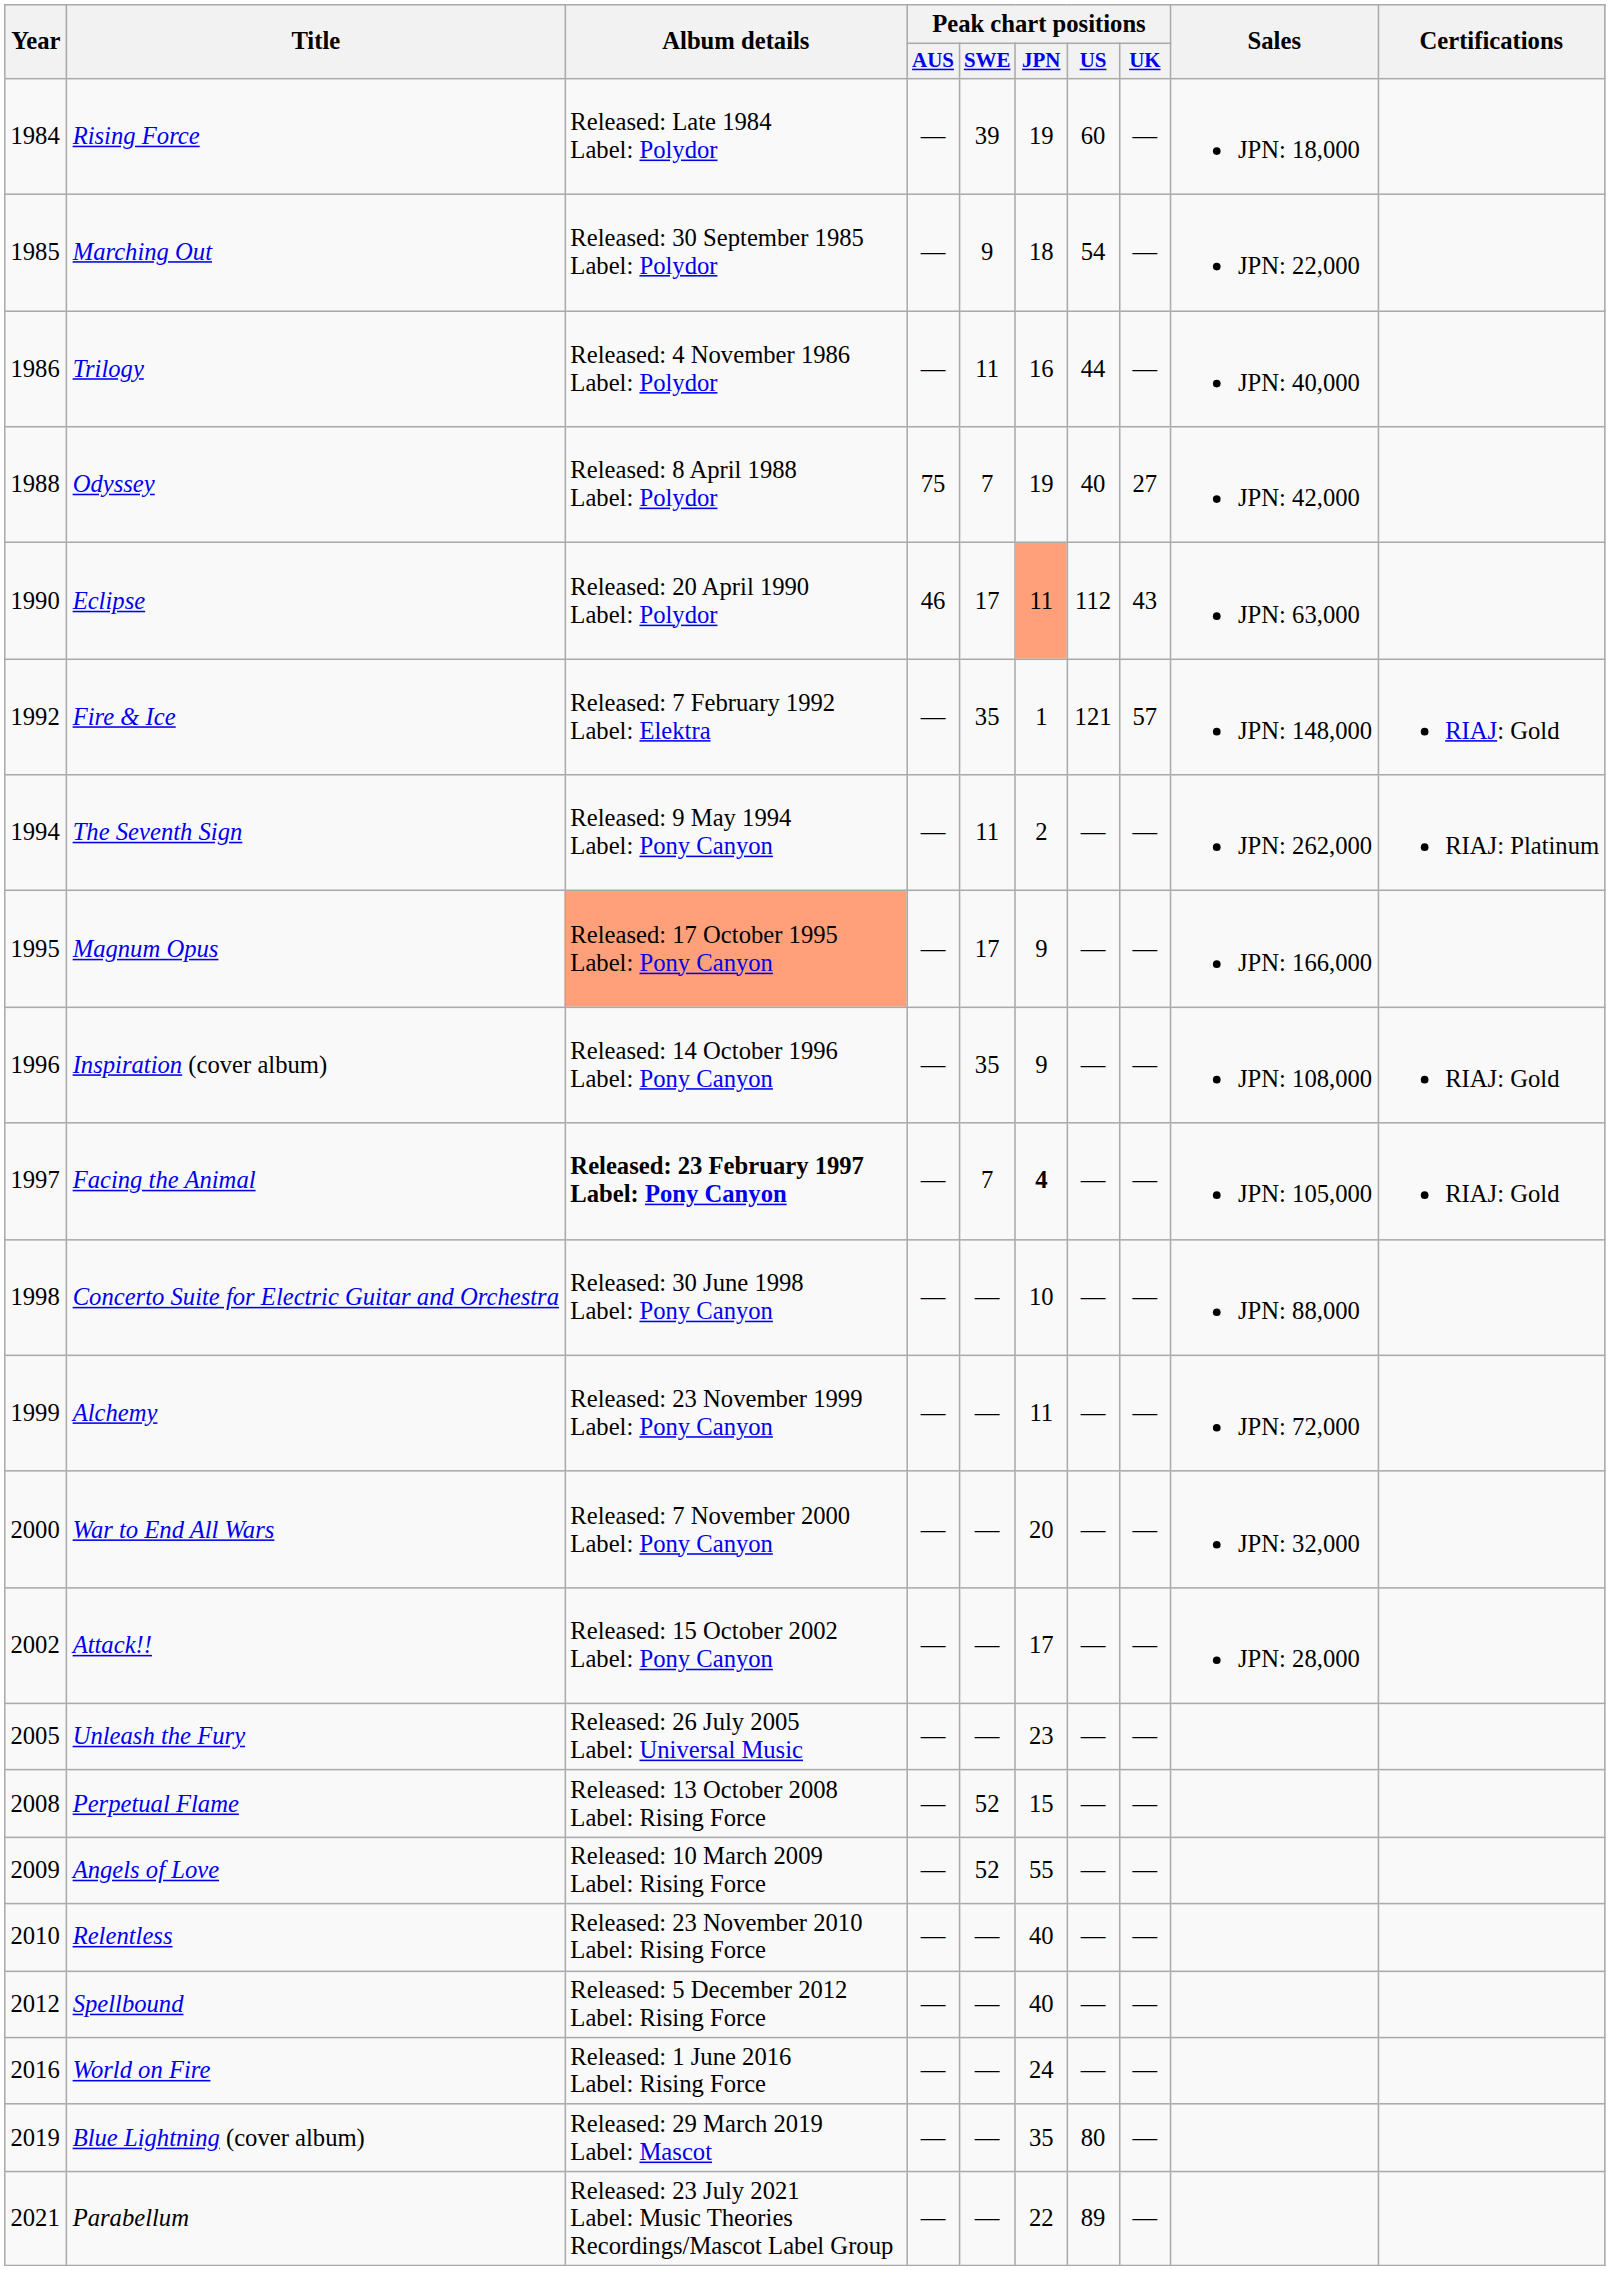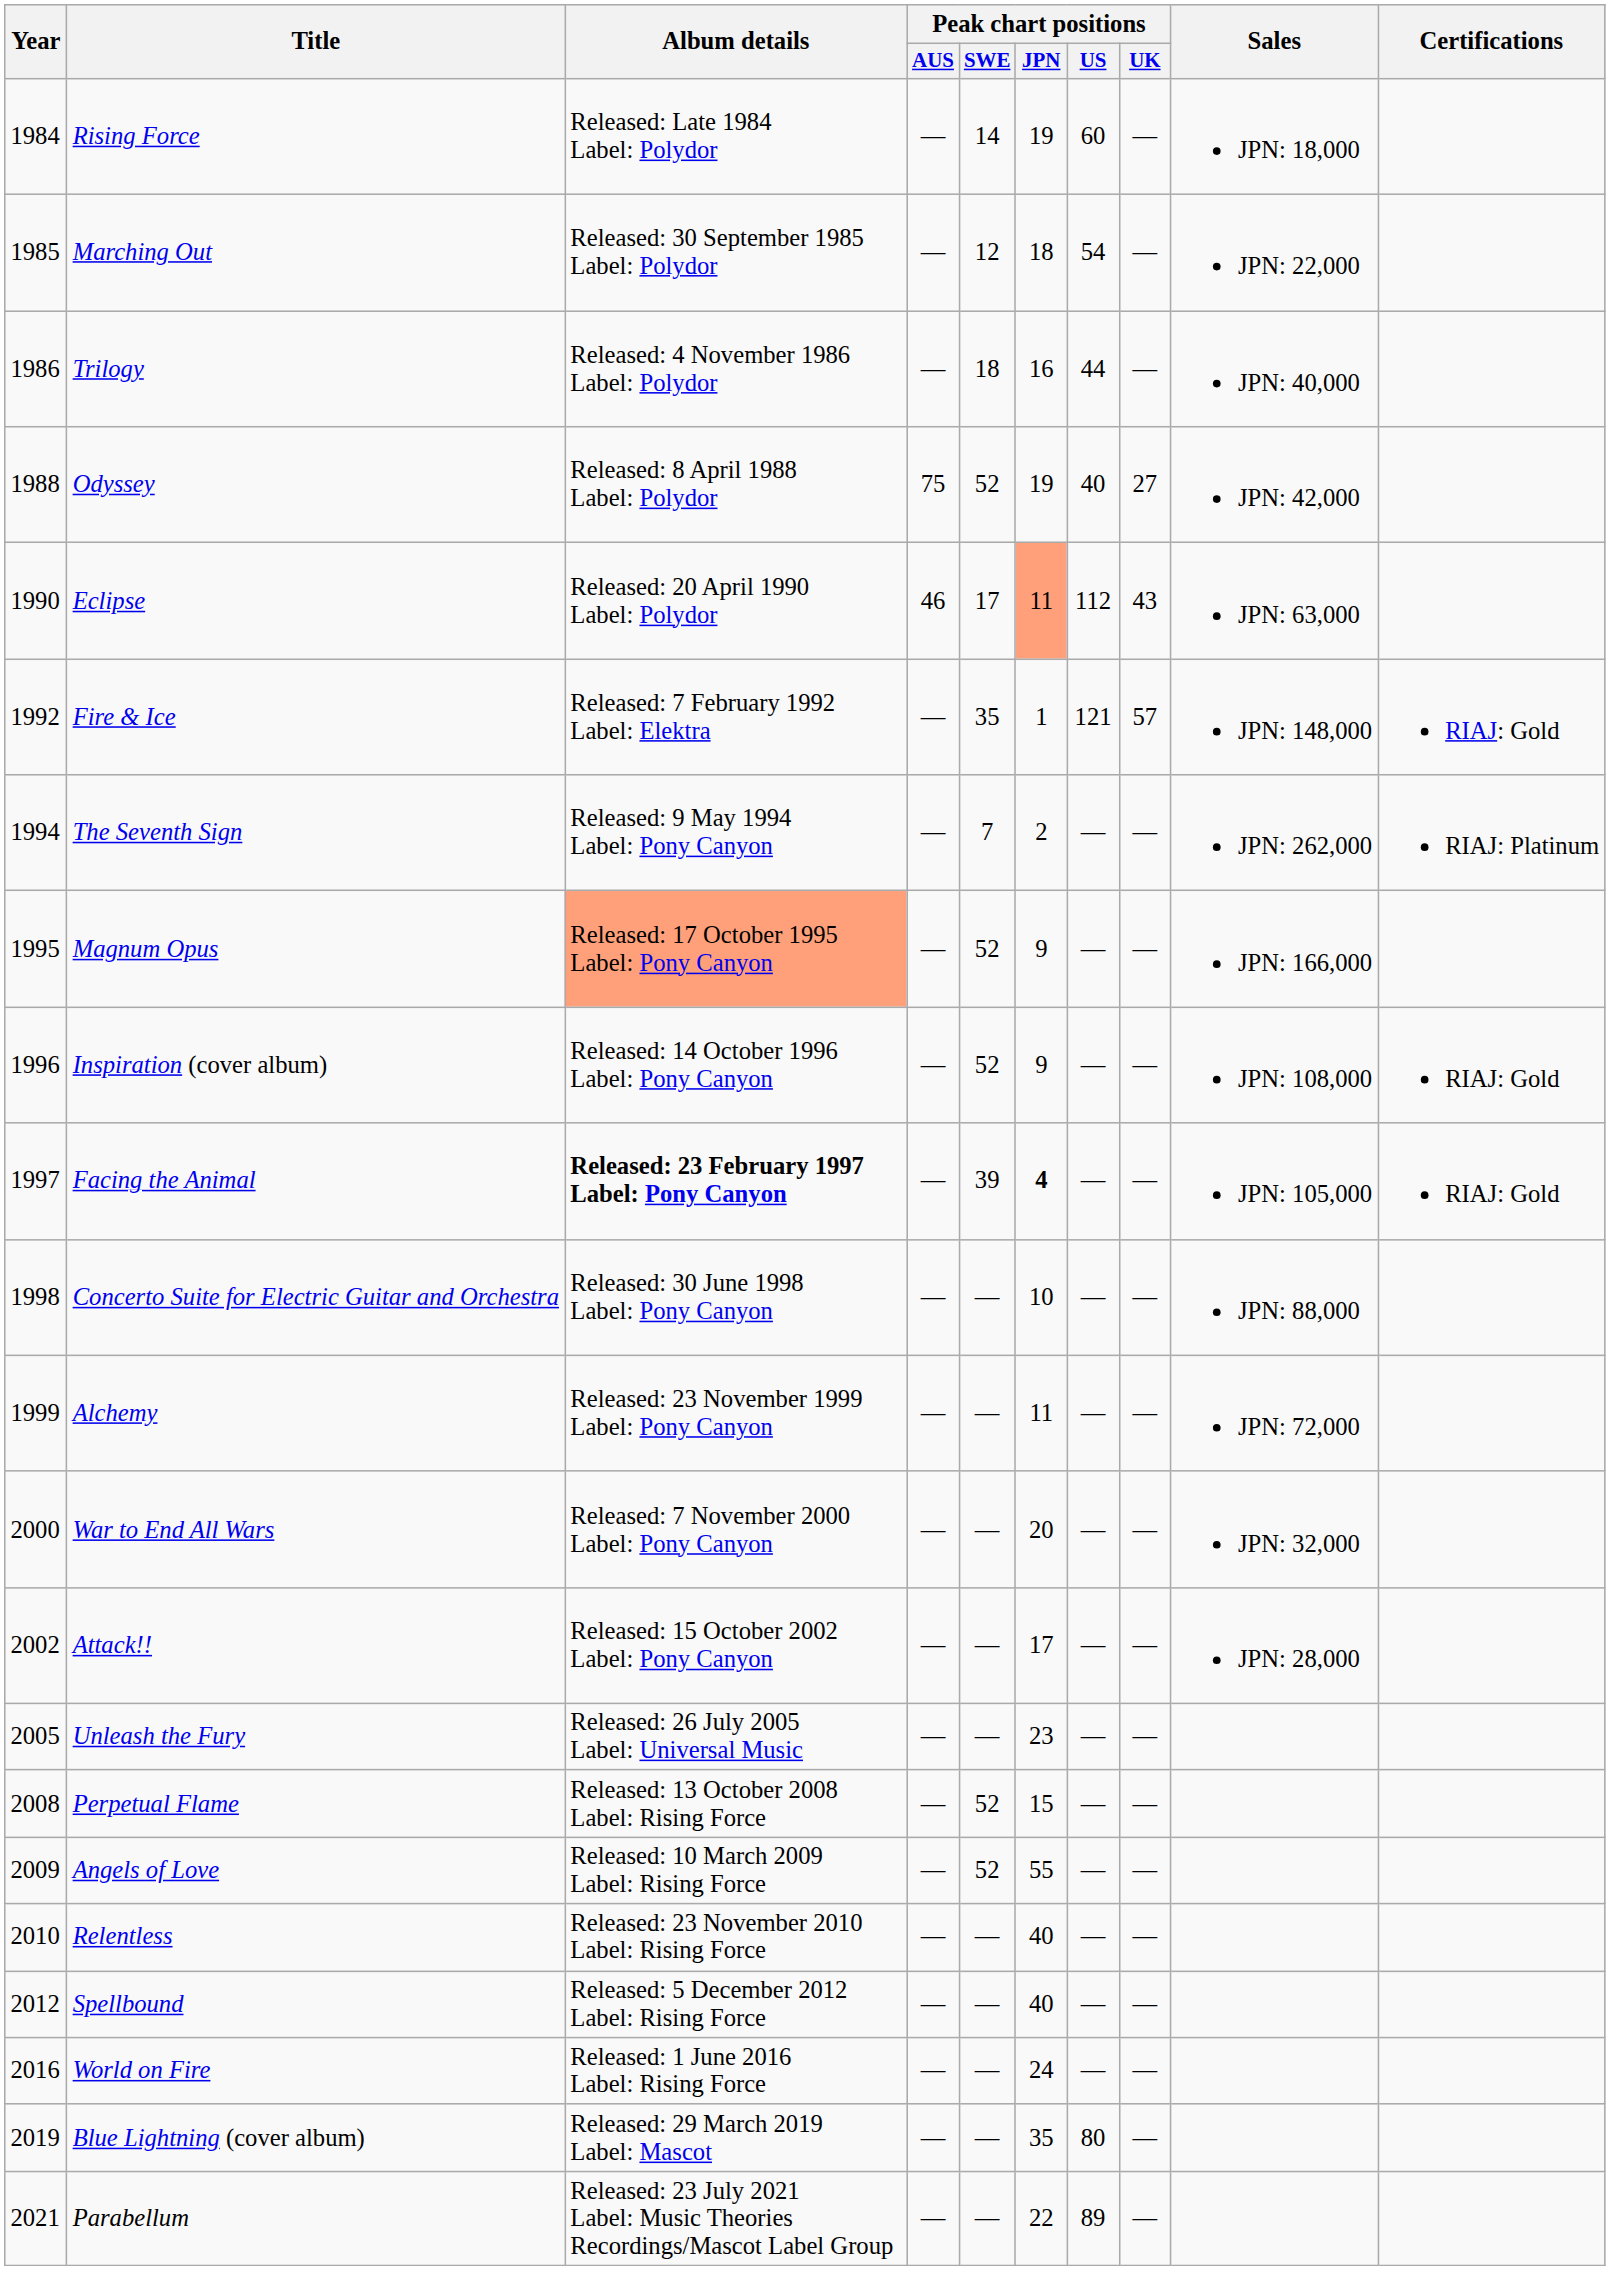 <table class="wikitable">
 <tr>
 <th rowspan="2" style="width:33px;">Year</th>
 <th rowspan="2">Title</th>
 <th rowspan="2" style="width:215px;">Album details</th>
 <th colspan="5">Peak chart positions</th>
 <th rowspan="2">Sales</th>
 <th rowspan="2">Certifications</th>
 </tr>
 <tr>
 <th style="width:2em;font-size:85%"><a href='#'>AUS</a><br></th>
 <th style="width:2em;font-size:85%"><a href='#'>SWE</a></th>
 <th style="width:2em;font-size:85%"><a href='#'>JPN</a><br></th>
 <th style="width:2em;font-size:85%"><a href='#'>US</a><br></th>
 <th style="width:2em;font-size:85%"><a href='#'>UK</a></th>
 </tr>
 <tr>
 <td>1984</td>
 <td><em><a href='#'>Rising Force</a></em></td>
 <td>Released: Late 1984<br>Label: <a href='#'>Polydor</a></td>
 <td style="text-align:center;">—</td>
-<td style="text-align:center;">39</td>
+<td style="text-align:center;">14</td>
 <td style="text-align:center;">19</td>
 <td style="text-align:center;">60</td>
 <td style="text-align:center;">—</td>
 <td><br><ul><li>JPN: 18,000</li></ul></td>
 <td></td>
 </tr>
 <tr>
 <td>1985</td>
 <td><em><a href='#'>Marching Out</a></em></td>
 <td>Released: 30 September 1985<br>Label: <a href='#'>Polydor</a></td>
 <td style="text-align:center;">—</td>
-<td style="text-align:center;">9</td>
+<td style="text-align:center;">12</td>
 <td style="text-align:center;">18</td>
 <td style="text-align:center;">54</td>
 <td style="text-align:center;">—</td>
 <td><br><ul><li>JPN: 22,000</li></ul></td>
 <td></td>
 </tr>
 <tr>
 <td>1986</td>
 <td><em><a href='#'>Trilogy</a></em></td>
 <td>Released: 4 November 1986<br>Label: <a href='#'>Polydor</a></td>
 <td style="text-align:center;">—</td>
-<td style="text-align:center;">11</td>
+<td style="text-align:center;">18</td>
 <td style="text-align:center;">16</td>
 <td style="text-align:center;">44</td>
 <td style="text-align:center;">—</td>
 <td><br><ul><li>JPN: 40,000</li></ul></td>
 <td></td>
 </tr>
 <tr>
 <td>1988</td>
 <td><em><a href='#'>Odyssey</a></em></td>
 <td>Released: 8 April 1988<br>Label: <a href='#'>Polydor</a></td>
 <td style="text-align:center;">75</td>
-<td style="text-align:center;">7</td>
+<td style="text-align:center;">52</td>
 <td style="text-align:center;">19</td>
 <td style="text-align:center;">40</td>
 <td style="text-align:center;">27</td>
 <td><br><ul><li>JPN: 42,000</li></ul></td>
 <td></td>
 </tr>
 <tr>
 <td>1990</td>
 <td><em><a href='#'>Eclipse</a></em></td>
 <td>Released: 20 April 1990<br>Label: <a href='#'>Polydor</a></td>
 <td style="text-align:center;">46</td>
 <td style="text-align:center;">17</td>
 <td style="background: lightsalmon; text-align:center;">11</td>
 <td style="text-align:center;">112</td>
 <td style="text-align:center;">43</td>
 <td><br><ul><li>JPN: 63,000</li></ul></td>
 <td></td>
 </tr>
 <tr>
 <td>1992</td>
 <td><em><a href='#'>Fire & Ice</a></em></td>
 <td>Released: 7 February 1992<br>Label: <a href='#'>Elektra</a></td>
 <td style="text-align:center;">—</td>
 <td style="text-align:center;">35</td>
 <td style="text-align:center;">1</td>
 <td style="text-align:center;">121</td>
 <td style="text-align:center;">57</td>
 <td><br><ul><li>JPN: 148,000</li></ul></td>
 <td><br><ul><li><a href='#'>RIAJ</a>: Gold</li></ul></td>
 </tr>
 <tr>
 <td>1994</td>
 <td><em><a href='#'>The Seventh Sign</a></em></td>
 <td>Released: 9 May 1994<br>Label: <a href='#'>Pony Canyon</a></td>
 <td style="text-align:center;">—</td>
-<td style="text-align:center;">11</td>
+<td style="text-align:center;">7</td>
 <td style="text-align:center;">2</td>
 <td style="text-align:center;">—</td>
 <td style="text-align:center;">—</td>
 <td><br><ul><li>JPN: 262,000</li></ul></td>
 <td><br><ul><li>RIAJ: Platinum</li></ul></td>
 </tr>
 <tr>
 <td>1995</td>
 <td><em><a href='#'>Magnum Opus</a></em></td>
 <td style="background: lightsalmon;">Released: 17 October 1995<br>Label: <a href='#'>Pony Canyon</a></td>
 <td style="text-align:center;">—</td>
-<td style="text-align:center;">17</td>
+<td style="text-align:center;">52</td>
 <td style="text-align:center;">9</td>
 <td style="text-align:center;">—</td>
 <td style="text-align:center;">—</td>
 <td><br><ul><li>JPN: 166,000</li></ul></td>
 <td></td>
 </tr>
 <tr>
 <td>1996</td>
 <td><em><a href='#'>Inspiration</a></em> (cover album)</td>
 <td>Released: 14 October 1996<br>Label: <a href='#'>Pony Canyon</a></td>
 <td style="text-align:center;">—</td>
-<td style="text-align:center;">35</td>
+<td style="text-align:center;">52</td>
 <td style="text-align:center;">9</td>
 <td style="text-align:center;">—</td>
 <td style="text-align:center;">—</td>
 <td><br><ul><li>JPN: 108,000</li></ul></td>
 <td><br><ul><li>RIAJ: Gold</li></ul></td>
 </tr>
 <tr>
 <td>1997</td>
 <td><em><a href='#'>Facing the Animal</a></em></td>
 <td><strong>Released: 23 February 1997<br>Label: <a href='#'>Pony Canyon</a></strong></td>
 <td style="text-align:center;">—</td>
-<td style="text-align:center;">7</td>
+<td style="text-align:center;">39</td>
 <td style="text-align:center;"><strong>4</strong></td>
 <td style="text-align:center;">—</td>
 <td style="text-align:center;">—</td>
 <td><br><ul><li>JPN: 105,000</li></ul></td>
 <td><br><ul><li>RIAJ: Gold</li></ul></td>
 </tr>
 <tr>
 <td>1998</td>
 <td><em><a href='#'>Concerto Suite for Electric Guitar and Orchestra</a></em></td>
 <td>Released: 30 June 1998<br>Label: <a href='#'>Pony Canyon</a></td>
 <td style="text-align:center;">—</td>
 <td style="text-align:center;">—</td>
 <td style="text-align:center;">10</td>
 <td style="text-align:center;">—</td>
 <td style="text-align:center;">—</td>
 <td><br><ul><li>JPN: 88,000</li></ul></td>
 <td></td>
 </tr>
 <tr>
 <td>1999</td>
 <td><em><a href='#'>Alchemy</a></em></td>
 <td>Released: 23 November 1999<br>Label: <a href='#'>Pony Canyon</a></td>
 <td style="text-align:center;">—</td>
 <td style="text-align:center;">—</td>
 <td style="text-align:center;">11</td>
 <td style="text-align:center;">—</td>
 <td style="text-align:center;">—</td>
 <td><br><ul><li>JPN: 72,000</li></ul></td>
 <td></td>
 </tr>
 <tr>
 <td>2000</td>
 <td><em><a href='#'>War to End All Wars</a></em></td>
 <td>Released: 7 November 2000<br>Label: <a href='#'>Pony Canyon</a></td>
 <td style="text-align:center;">—</td>
 <td style="text-align:center;">—</td>
 <td style="text-align:center;">20</td>
 <td style="text-align:center;">—</td>
 <td style="text-align:center;">—</td>
 <td><br><ul><li>JPN: 32,000</li></ul></td>
 <td></td>
 </tr>
 <tr>
 <td>2002</td>
 <td><em><a href='#'>Attack!!</a></em></td>
 <td>Released: 15 October 2002<br>Label: <a href='#'>Pony Canyon</a></td>
 <td style="text-align:center;">—</td>
 <td style="text-align:center;">—</td>
 <td style="text-align:center;">17</td>
 <td style="text-align:center;">—</td>
 <td style="text-align:center;">—</td>
 <td><br><ul><li>JPN: 28,000</li></ul></td>
 <td></td>
 </tr>
 <tr>
 <td>2005</td>
 <td><em><a href='#'>Unleash the Fury</a></em></td>
 <td>Released: 26 July 2005<br>Label: <a href='#'>Universal Music</a></td>
 <td style="text-align:center;">—</td>
 <td style="text-align:center;">—</td>
 <td style="text-align:center;">23</td>
 <td style="text-align:center;">—</td>
 <td style="text-align:center;">—</td>
 <td></td>
 <td></td>
 </tr>
 <tr>
 <td>2008</td>
 <td><em><a href='#'>Perpetual Flame</a></em></td>
 <td>Released: 13 October 2008<br>Label: Rising Force</td>
 <td style="text-align:center;">—</td>
 <td style="text-align:center;">52</td>
 <td style="text-align:center;">15</td>
 <td style="text-align:center;">—</td>
 <td style="text-align:center;">—</td>
 <td></td>
 <td></td>
 </tr>
 <tr>
 <td>2009</td>
 <td><em><a href='#'>Angels of Love</a></em></td>
 <td>Released: 10 March 2009<br>Label: Rising Force</td>
 <td style="text-align:center;">—</td>
 <td style="text-align:center;">52</td>
 <td style="text-align:center;">55</td>
 <td style="text-align:center;">—</td>
 <td style="text-align:center;">—</td>
 <td></td>
 <td></td>
 </tr>
 <tr>
 <td>2010</td>
 <td><em><a href='#'>Relentless</a></em></td>
 <td>Released: 23 November 2010<br>Label: Rising Force</td>
 <td style="text-align:center;">—</td>
 <td style="text-align:center;">—</td>
 <td style="text-align:center;">40</td>
 <td style="text-align:center;">—</td>
 <td style="text-align:center;">—</td>
 <td></td>
 <td></td>
 </tr>
 <tr>
 <td>2012</td>
 <td><em><a href='#'>Spellbound</a></em></td>
 <td>Released: 5 December 2012<br>Label: Rising Force</td>
 <td style="text-align:center;">—</td>
 <td style="text-align:center;">—</td>
 <td style="text-align:center;">40</td>
 <td style="text-align:center;">—</td>
 <td style="text-align:center;">—</td>
 <td></td>
 <td></td>
 </tr>
 <tr>
 <td>2016</td>
 <td><em><a href='#'>World on Fire</a></em></td>
 <td>Released: 1 June 2016<br>Label: Rising Force</td>
 <td style="text-align:center;">—</td>
 <td style="text-align:center;">—</td>
 <td style="text-align:center;">24</td>
 <td style="text-align:center;">—</td>
 <td style="text-align:center;">—</td>
 <td></td>
 <td></td>
 </tr>
 <tr>
 <td>2019</td>
 <td><em><a href='#'>Blue Lightning</a></em> (cover album)</td>
 <td>Released: 29 March 2019<br>Label: <a href='#'>Mascot</a></td>
 <td style="text-align:center;">—</td>
 <td style="text-align:center;">—</td>
 <td style="text-align:center;">35</td>
 <td style="text-align:center;">80</td>
 <td style="text-align:center;">—</td>
 <td></td>
 <td></td>
 </tr>
 <tr>
 <td>2021</td>
 <td><em>Parabellum</em></td>
 <td>Released: 23 July 2021<br>Label: Music Theories Recordings/Mascot Label Group</td>
 <td style="text-align:center;">—</td>
 <td style="text-align:center;">—</td>
 <td style="text-align:center;">22</td>
 <td style="text-align:center;">89</td>
 <td style="text-align:center;">—</td>
 <td></td>
 <td></td>
 </tr>
 </table>
